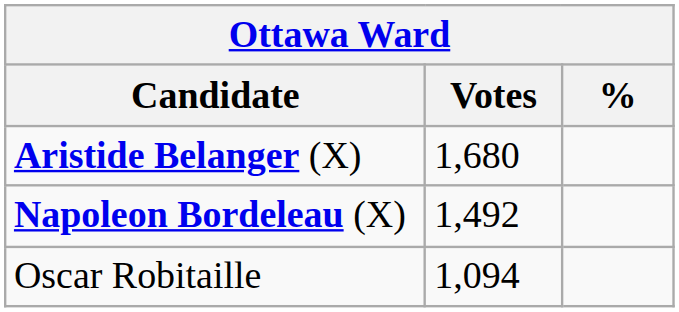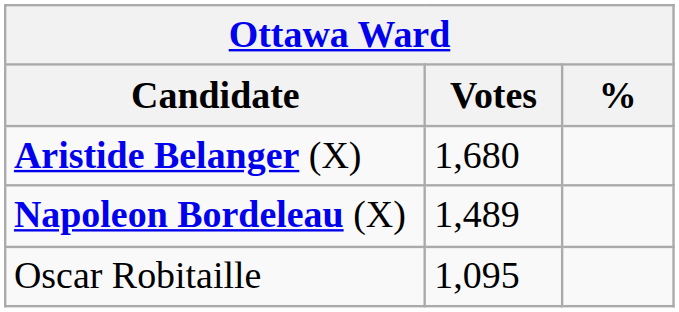 <table class="wikitable">
 <tr>
 <th colspan="3"><a href='#'>Ottawa Ward</a></th>
 </tr>
 <tr>
 <th style="width: 170px">Candidate</th>
 <th style="width: 50px">Votes</th>
 <th style="width: 40px">%</th>
 </tr>
 <tr>
 <td><strong><a href='#'>Aristide Belanger</a></strong> (X)</td>
 <td>1,680</td>
 <td></td>
 </tr>
 <tr>
 <td><strong><a href='#'>Napoleon Bordeleau</a></strong> (X)</td>
-<td>1,492</td>
+<td>1,489</td>
 <td></td>
 </tr>
 <tr>
 <td>Oscar Robitaille</td>
-<td>1,094</td>
+<td>1,095</td>
 <td></td>
 </tr>
 </table>
